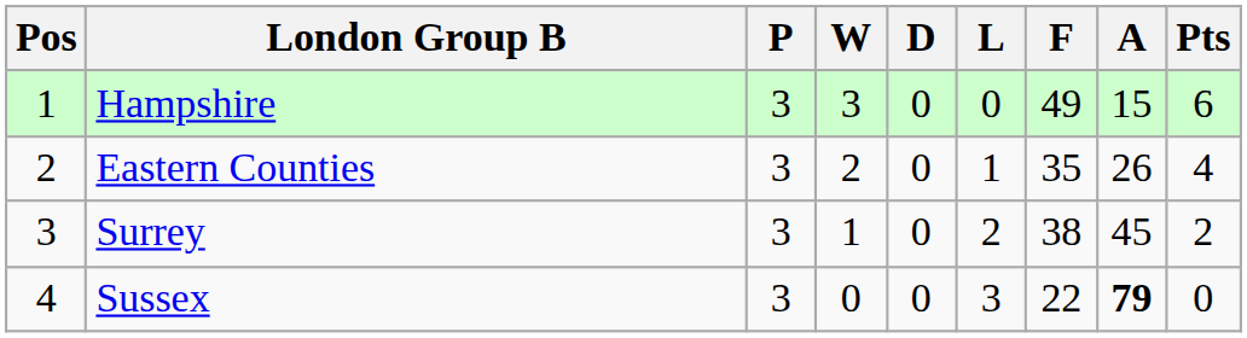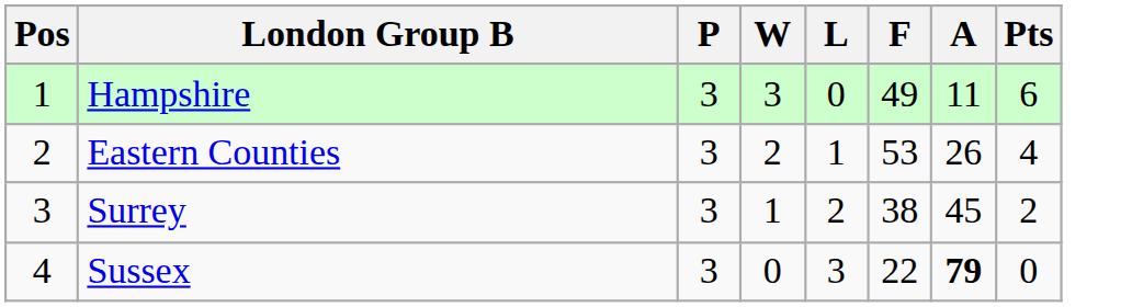 <table class="wikitable" style="font-size: 100%">
 <tr>
 <th width=20>Pos</th>
 <th width=250>London Group B</th>
 <th width=20>P</th>
 <th width=20>W</th>
-<th width=20>D</th>
 <th width=20>L</th>
 <th width=20>F</th>
 <th width=20>A</th>
 <th width=20>Pts</th>
 </tr>
 <tr align=center style="background: #CCFFCC;">
 <td>1</td>
 <td align="left"><a href='#'>Hampshire</a></td>
 <td>3</td>
 <td>3</td>
 <td>0</td>
-<td>0</td>
 <td>49</td>
-<td>15</td>
+<td>11</td>
 <td>6</td>
 </tr>
 <tr align=center>
 <td>2</td>
 <td align="left"><a href='#'>Eastern Counties</a></td>
 <td>3</td>
 <td>2</td>
-<td>0</td>
 <td>1</td>
-<td>35</td>
+<td>53</td>
 <td>26</td>
 <td>4</td>
 </tr>
 <tr align=center>
 <td>3</td>
 <td align="left"><a href='#'>Surrey</a></td>
 <td>3</td>
 <td>1</td>
-<td>0</td>
 <td>2</td>
 <td>38</td>
 <td>45</td>
 <td>2</td>
 </tr>
 <tr align=center>
 <td>4</td>
 <td align="left"><a href='#'>Sussex</a></td>
 <td>3</td>
 <td>0</td>
-<td>0</td>
 <td>3</td>
 <td>22</td>
 <td><strong>79</strong></td>
 <td>0</td>
 </tr>
 </table>
